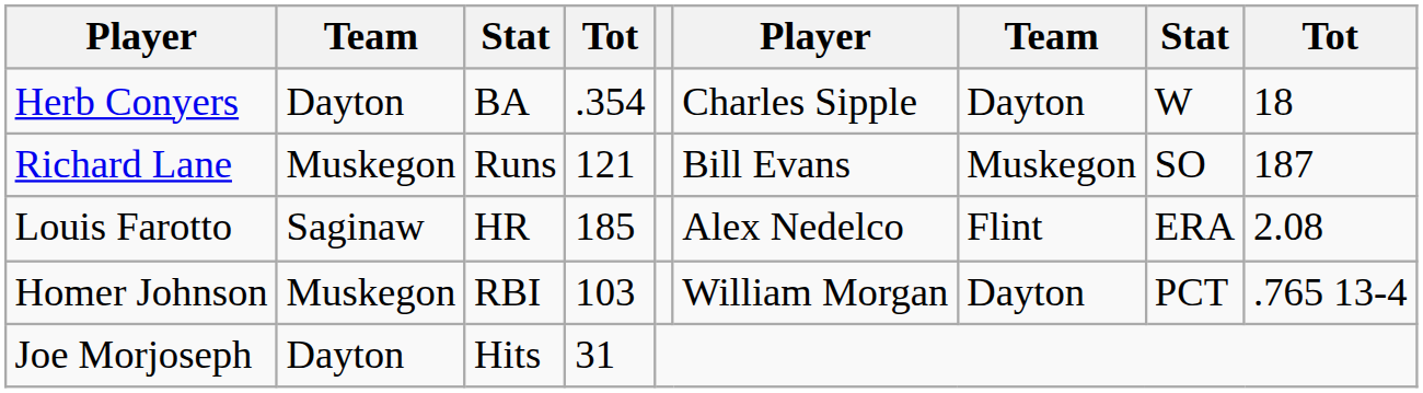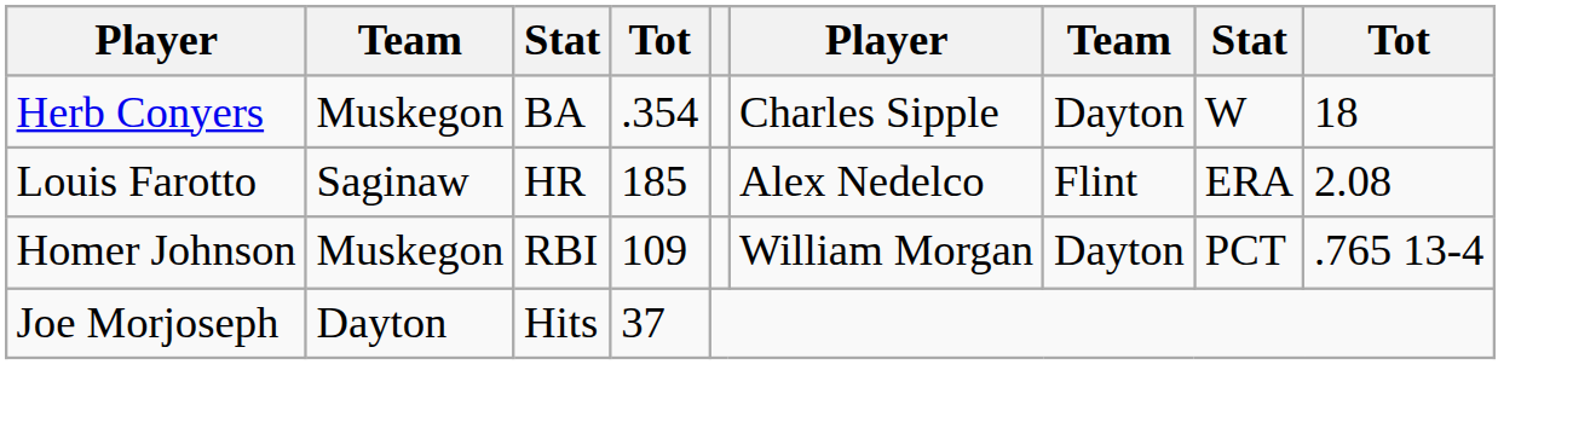 <table class="wikitable">
 <tr>
 <th>Player</th>
 <th>Team</th>
 <th>Stat</th>
 <th>Tot</th>
 <th></th>
 <th>Player</th>
 <th>Team</th>
 <th>Stat</th>
 <th>Tot</th>
 </tr>
 <tr>
 <td><a href='#'>Herb Conyers</a></td>
-<td>Dayton</td>
+<td>Muskegon</td>
 <td>BA</td>
 <td>.354</td>
 <td></td>
 <td>Charles Sipple</td>
 <td>Dayton</td>
 <td>W</td>
 <td>18</td>
-</tr>
-<tr>
-<td><a href='#'>Richard Lane</a></td>
-<td>Muskegon</td>
-<td>Runs</td>
-<td>121</td>
-<td></td>
-<td>Bill Evans</td>
-<td>Muskegon</td>
-<td>SO</td>
-<td>187</td>
 </tr>
 <tr>
 <td>Louis Farotto</td>
 <td>Saginaw</td>
 <td>HR</td>
 <td>185</td>
 <td></td>
 <td>Alex Nedelco</td>
 <td>Flint</td>
 <td>ERA</td>
 <td>2.08</td>
 </tr>
 <tr>
 <td>Homer Johnson</td>
 <td>Muskegon</td>
 <td>RBI</td>
-<td>103</td>
+<td>109</td>
 <td></td>
 <td>William Morgan</td>
 <td>Dayton</td>
 <td>PCT</td>
 <td>.765 13-4</td>
 </tr>
 <tr>
 <td>Joe Morjoseph</td>
 <td>Dayton</td>
 <td>Hits</td>
-<td>31</td>
+<td>37</td>
 </tr>
 </table>
